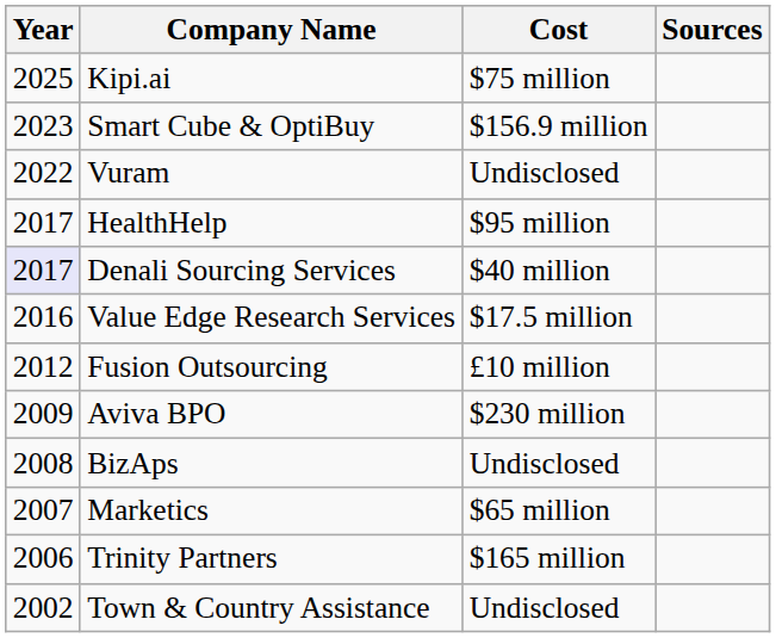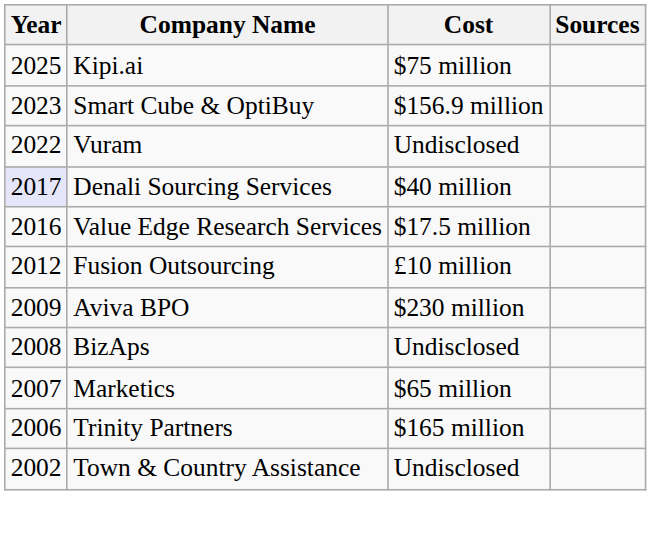 <table class="wikitable sortable">
 <tr>
 <th data-sort-type="text">Year</th>
 <th data-sort-type="date">Company Name</th>
 <th data-sort-type="text">Cost</th>
 <th>Sources</th>
 </tr>
 <tr>
 <td>2025</td>
 <td>Kipi.ai</td>
 <td>$75 million</td>
 <td></td>
 </tr>
 <tr>
 <td>2023</td>
 <td>Smart Cube & OptiBuy</td>
 <td>$156.9 million</td>
 <td></td>
 </tr>
 <tr>
 <td>2022</td>
 <td>Vuram</td>
 <td>Undisclosed</td>
-<td></td>
-</tr>
-<tr>
-<td>2017</td>
-<td>HealthHelp</td>
-<td>$95 million</td>
 <td></td>
 </tr>
 <tr>
 <td style="background: lavender;">2017</td>
 <td>Denali Sourcing Services</td>
 <td>$40 million</td>
 <td></td>
 </tr>
 <tr>
 <td>2016</td>
 <td>Value Edge Research Services</td>
 <td>$17.5 million</td>
 <td></td>
 </tr>
 <tr>
 <td>2012</td>
 <td>Fusion Outsourcing</td>
 <td>£10 million</td>
 <td></td>
 </tr>
 <tr>
 <td>2009</td>
 <td>Aviva BPO</td>
 <td>$230 million</td>
 <td></td>
 </tr>
 <tr>
 <td>2008</td>
 <td>BizAps</td>
 <td>Undisclosed</td>
 <td></td>
 </tr>
 <tr>
 <td>2007</td>
 <td>Marketics</td>
 <td>$65 million</td>
 <td></td>
 </tr>
 <tr>
 <td>2006</td>
 <td>Trinity Partners</td>
 <td>$165 million</td>
 <td></td>
 </tr>
 <tr>
 <td>2002</td>
 <td>Town & Country Assistance</td>
 <td>Undisclosed</td>
 <td></td>
 </tr>
 </table>
